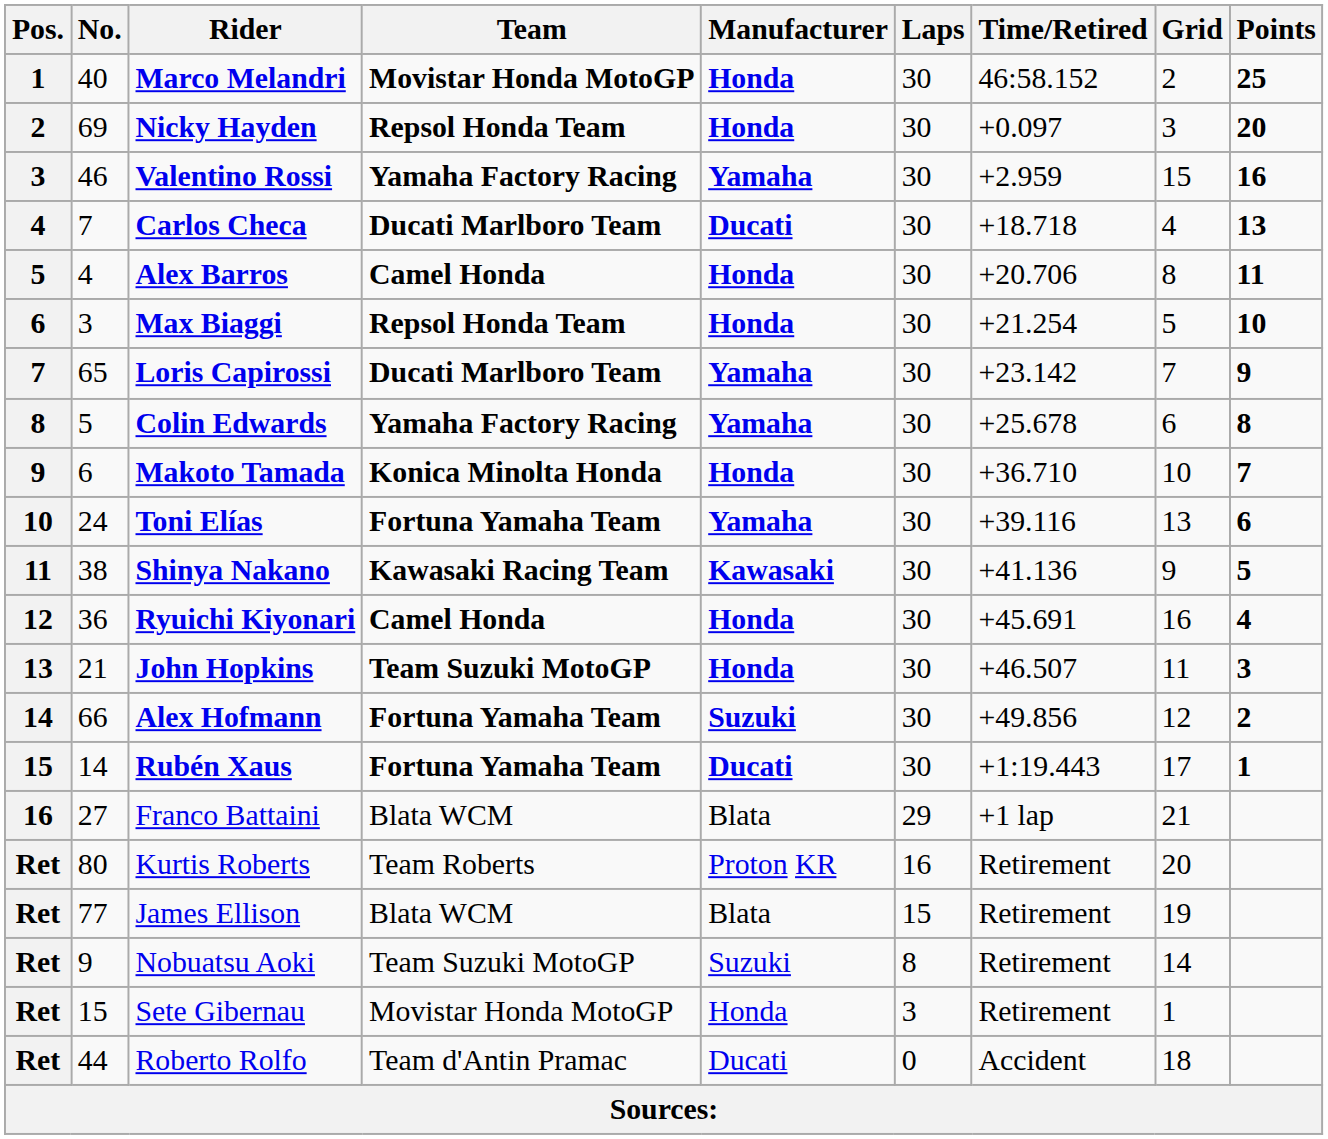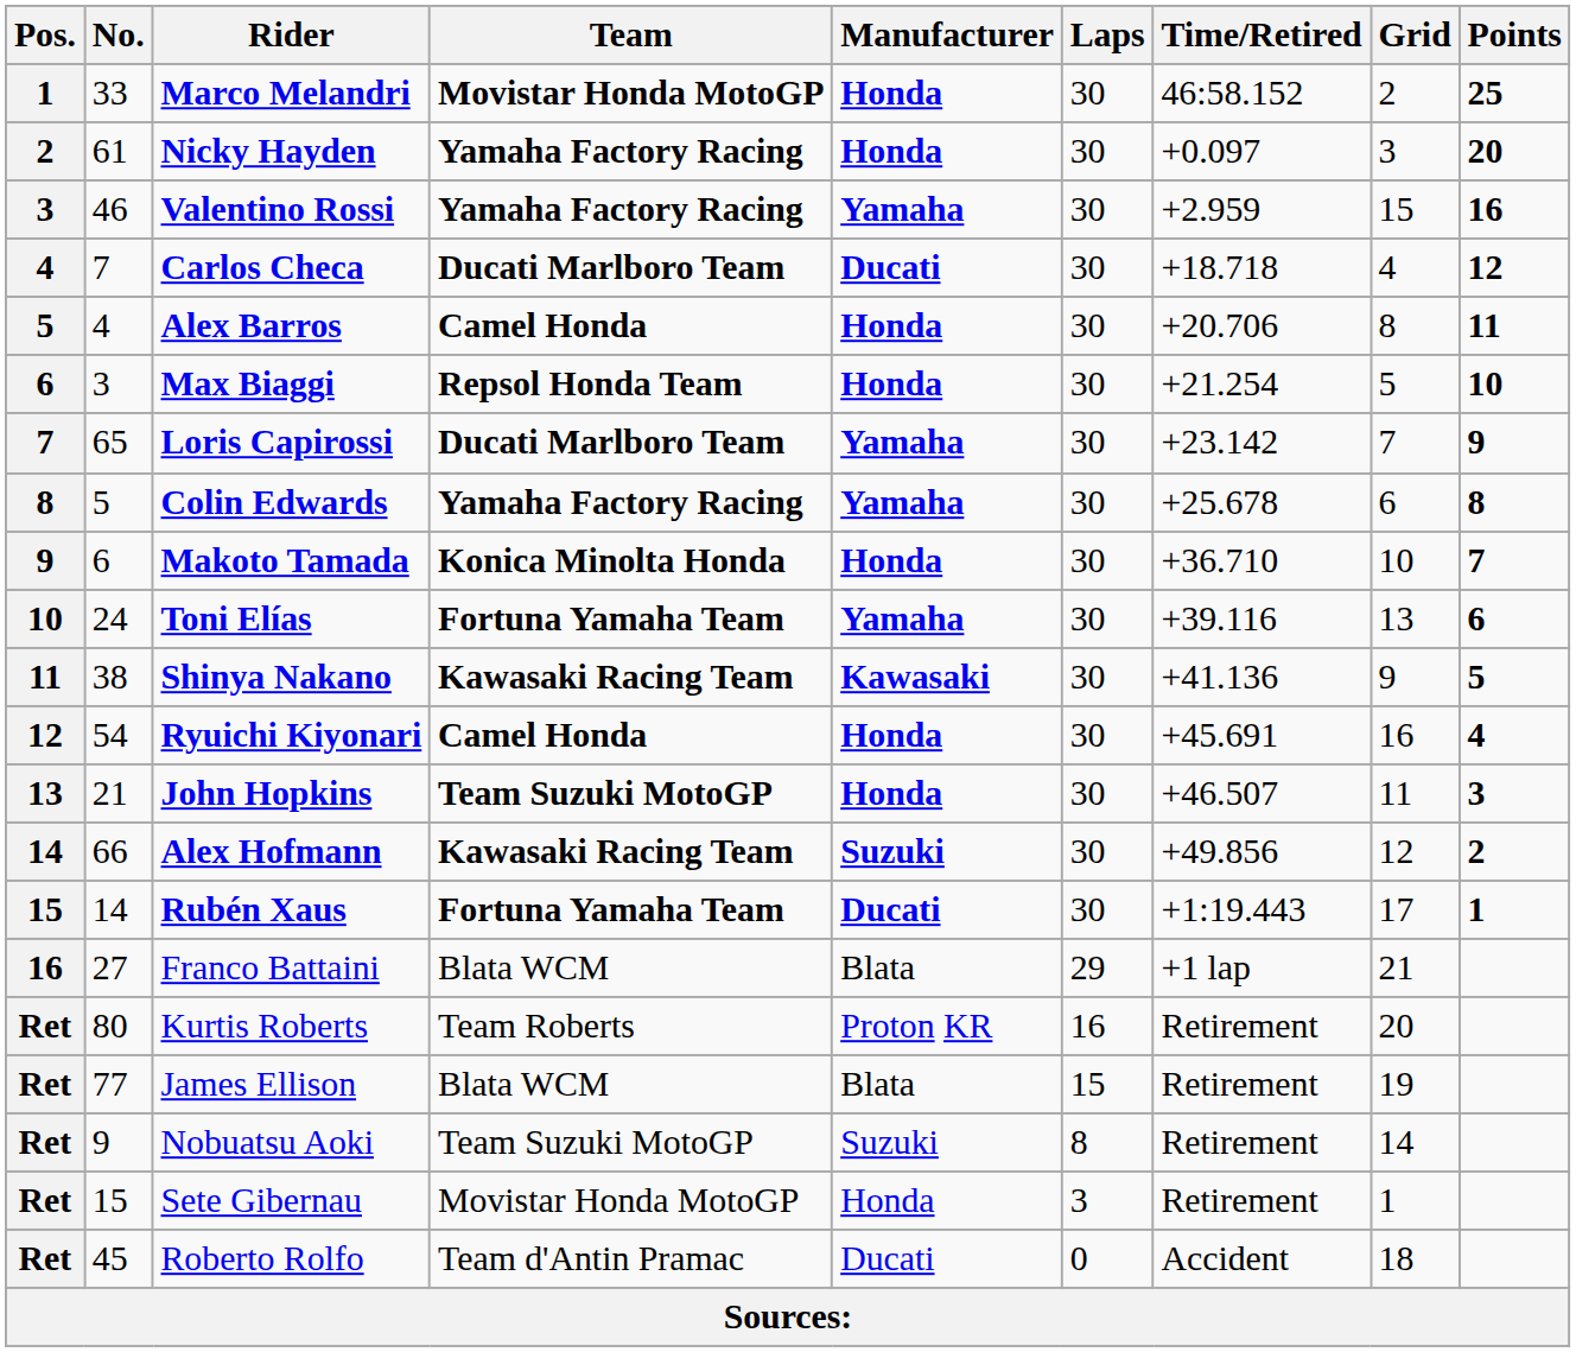 <table class="wikitable" style="font-size: 95%;">
 <tr>
 <th>Pos.</th>
 <th>No.</th>
 <th>Rider</th>
 <th>Team</th>
 <th>Manufacturer</th>
 <th>Laps</th>
 <th>Time/Retired</th>
 <th>Grid</th>
 <th>Points</th>
 </tr>
 <tr>
 <th>1</th>
-<td>40</td>
+<td>33</td>
 <td> <strong><a href='#'>Marco Melandri</a></strong></td>
 <td><strong>Movistar Honda MotoGP</strong></td>
 <td><strong><a href='#'>Honda</a></strong></td>
 <td>30</td>
 <td>46:58.152</td>
 <td>2</td>
 <td><strong>25</strong></td>
 </tr>
 <tr>
 <th>2</th>
-<td>69</td>
+<td>61</td>
 <td> <strong><a href='#'>Nicky Hayden</a></strong></td>
-<td><strong>Repsol Honda Team</strong></td>
+<td><strong>Yamaha Factory Racing</strong></td>
 <td><strong><a href='#'>Honda</a></strong></td>
 <td>30</td>
 <td>+0.097</td>
 <td>3</td>
 <td><strong>20</strong></td>
 </tr>
 <tr>
 <th>3</th>
 <td>46</td>
 <td> <strong><a href='#'>Valentino Rossi</a></strong></td>
 <td><strong>Yamaha Factory Racing</strong></td>
 <td><strong><a href='#'>Yamaha</a></strong></td>
 <td>30</td>
 <td>+2.959</td>
 <td>15</td>
 <td><strong>16</strong></td>
 </tr>
 <tr>
 <th>4</th>
 <td>7</td>
 <td> <strong><a href='#'>Carlos Checa</a></strong></td>
 <td><strong>Ducati Marlboro Team</strong></td>
 <td><strong><a href='#'>Ducati</a></strong></td>
 <td>30</td>
 <td>+18.718</td>
 <td>4</td>
-<td><strong>13</strong></td>
+<td><strong>12</strong></td>
 </tr>
 <tr>
 <th>5</th>
 <td>4</td>
 <td> <strong><a href='#'>Alex Barros</a></strong></td>
 <td><strong>Camel Honda</strong></td>
 <td><strong><a href='#'>Honda</a></strong></td>
 <td>30</td>
 <td>+20.706</td>
 <td>8</td>
 <td><strong>11</strong></td>
 </tr>
 <tr>
 <th>6</th>
 <td>3</td>
 <td> <strong><a href='#'>Max Biaggi</a></strong></td>
 <td><strong>Repsol Honda Team</strong></td>
 <td><strong><a href='#'>Honda</a></strong></td>
 <td>30</td>
 <td>+21.254</td>
 <td>5</td>
 <td><strong>10</strong></td>
 </tr>
 <tr>
 <th>7</th>
 <td>65</td>
 <td> <strong><a href='#'>Loris Capirossi</a></strong></td>
 <td><strong>Ducati Marlboro Team</strong></td>
 <td><strong><a href='#'>Yamaha</a></strong></td>
 <td>30</td>
 <td>+23.142</td>
 <td>7</td>
 <td><strong>9</strong></td>
 </tr>
 <tr>
 <th>8</th>
 <td>5</td>
 <td> <strong><a href='#'>Colin Edwards</a></strong></td>
 <td><strong>Yamaha Factory Racing</strong></td>
 <td><strong><a href='#'>Yamaha</a></strong></td>
 <td>30</td>
 <td>+25.678</td>
 <td>6</td>
 <td><strong>8</strong></td>
 </tr>
 <tr>
 <th>9</th>
 <td>6</td>
 <td> <strong><a href='#'>Makoto Tamada</a></strong></td>
 <td><strong>Konica Minolta Honda</strong></td>
 <td><strong><a href='#'>Honda</a></strong></td>
 <td>30</td>
 <td>+36.710</td>
 <td>10</td>
 <td><strong>7</strong></td>
 </tr>
 <tr>
 <th>10</th>
 <td>24</td>
 <td> <strong><a href='#'>Toni Elías</a></strong></td>
 <td><strong>Fortuna Yamaha Team</strong></td>
 <td><strong><a href='#'>Yamaha</a></strong></td>
 <td>30</td>
 <td>+39.116</td>
 <td>13</td>
 <td><strong>6</strong></td>
 </tr>
 <tr>
 <th>11</th>
 <td>38</td>
 <td> <strong><a href='#'>Shinya Nakano</a></strong></td>
 <td><strong>Kawasaki Racing Team</strong></td>
 <td><strong><a href='#'>Kawasaki</a></strong></td>
 <td>30</td>
 <td>+41.136</td>
 <td>9</td>
 <td><strong>5</strong></td>
 </tr>
 <tr>
 <th>12</th>
-<td>36</td>
+<td>54</td>
 <td> <strong><a href='#'>Ryuichi Kiyonari</a></strong></td>
 <td><strong>Camel Honda</strong></td>
 <td><strong><a href='#'>Honda</a></strong></td>
 <td>30</td>
 <td>+45.691</td>
 <td>16</td>
 <td><strong>4</strong></td>
 </tr>
 <tr>
 <th>13</th>
 <td>21</td>
 <td> <strong><a href='#'>John Hopkins</a></strong></td>
 <td><strong>Team Suzuki MotoGP</strong></td>
 <td><strong><a href='#'>Honda</a></strong></td>
 <td>30</td>
 <td>+46.507</td>
 <td>11</td>
 <td><strong>3</strong></td>
 </tr>
 <tr>
 <th>14</th>
 <td>66</td>
 <td> <strong><a href='#'>Alex Hofmann</a></strong></td>
-<td><strong>Fortuna Yamaha Team</strong></td>
+<td><strong>Kawasaki Racing Team</strong></td>
 <td><strong><a href='#'>Suzuki</a></strong></td>
 <td>30</td>
 <td>+49.856</td>
 <td>12</td>
 <td><strong>2</strong></td>
 </tr>
 <tr>
 <th>15</th>
 <td>14</td>
 <td> <strong><a href='#'>Rubén Xaus</a></strong></td>
 <td><strong>Fortuna Yamaha Team</strong></td>
 <td><strong><a href='#'>Ducati</a></strong></td>
 <td>30</td>
 <td>+1:19.443</td>
 <td>17</td>
 <td><strong>1</strong></td>
 </tr>
 <tr>
 <th>16</th>
 <td>27</td>
 <td> <a href='#'>Franco Battaini</a></td>
 <td>Blata WCM</td>
 <td>Blata</td>
 <td>29</td>
 <td>+1 lap</td>
 <td>21</td>
 <td></td>
 </tr>
 <tr>
 <th>Ret</th>
 <td>80</td>
 <td> <a href='#'>Kurtis Roberts</a></td>
 <td>Team Roberts</td>
 <td><a href='#'>Proton</a> <a href='#'>KR</a></td>
 <td>16</td>
 <td>Retirement</td>
 <td>20</td>
 <td></td>
 </tr>
 <tr>
 <th>Ret</th>
 <td>77</td>
 <td> <a href='#'>James Ellison</a></td>
 <td>Blata WCM</td>
 <td>Blata</td>
 <td>15</td>
 <td>Retirement</td>
 <td>19</td>
 <td></td>
 </tr>
 <tr>
 <th>Ret</th>
 <td>9</td>
 <td> <a href='#'>Nobuatsu Aoki</a></td>
 <td>Team Suzuki MotoGP</td>
 <td><a href='#'>Suzuki</a></td>
 <td>8</td>
 <td>Retirement</td>
 <td>14</td>
 <td></td>
 </tr>
 <tr>
 <th>Ret</th>
 <td>15</td>
 <td> <a href='#'>Sete Gibernau</a></td>
 <td>Movistar Honda MotoGP</td>
 <td><a href='#'>Honda</a></td>
 <td>3</td>
 <td>Retirement</td>
 <td>1</td>
 <td></td>
 </tr>
 <tr>
 <th>Ret</th>
-<td>44</td>
+<td>45</td>
 <td> <a href='#'>Roberto Rolfo</a></td>
 <td>Team d'Antin Pramac</td>
 <td><a href='#'>Ducati</a></td>
 <td>0</td>
 <td>Accident</td>
 <td>18</td>
 <td></td>
 </tr>
 <tr>
 <th colspan=9>Sources: </th>
 </tr>
 </table>
